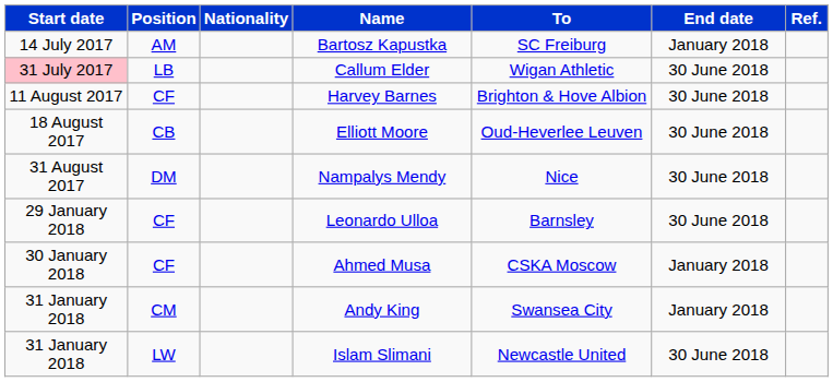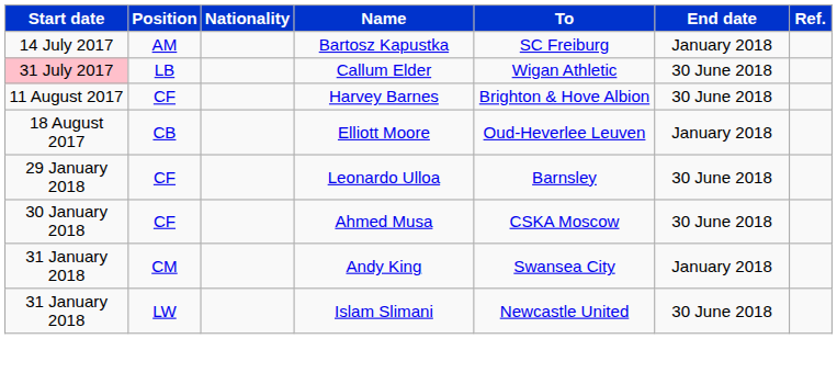 <table class="wikitable" style="text-align:center; font-size:90%; ">
 <tr>
 <th style="background:#03c; color:white; width:100px;">Start date</th>
 <th style="background:#03c; color:white; width:50px;">Position</th>
 <th style="background:#03c; color:white; width:50px;">Nationality</th>
 <th style="background:#03c; color:white; width:150px;">Name</th>
 <th style="background:#03c; color:white; width:150px;">To</th>
 <th style="background:#03c; color:white; width:110px;">End date</th>
 <th style="background:#03c; color:white; width:30px;">Ref.</th>
 </tr>
 <tr>
 <td>14 July 2017</td>
 <td><a href='#'>AM</a></td>
 <td></td>
 <td><a href='#'>Bartosz Kapustka</a></td>
 <td> <a href='#'>SC Freiburg</a></td>
 <td>January 2018</td>
 <td></td>
 </tr>
 <tr>
 <td style="background: pink;">31 July 2017</td>
 <td><a href='#'>LB</a></td>
 <td></td>
 <td><a href='#'>Callum Elder</a></td>
 <td> <a href='#'>Wigan Athletic</a></td>
 <td>30 June 2018</td>
 <td></td>
 </tr>
 <tr>
 <td>11 August 2017</td>
 <td><a href='#'>CF</a></td>
 <td></td>
 <td><a href='#'>Harvey Barnes</a></td>
 <td> <a href='#'>Brighton & Hove Albion</a></td>
 <td>30 June 2018</td>
 <td></td>
 </tr>
 <tr>
 <td>18 August 2017</td>
 <td><a href='#'>CB</a></td>
 <td></td>
 <td><a href='#'>Elliott Moore</a></td>
 <td> <a href='#'>Oud-Heverlee Leuven</a></td>
-<td>30 June 2018</td>
-<td></td>
-</tr>
-<tr>
-<td>31 August 2017</td>
-<td><a href='#'>DM</a></td>
-<td></td>
-<td><a href='#'>Nampalys Mendy</a></td>
-<td> <a href='#'>Nice</a></td>
-<td>30 June 2018</td>
+<td>January 2018</td>
 <td></td>
 </tr>
 <tr>
 <td>29 January 2018</td>
 <td><a href='#'>CF</a></td>
 <td></td>
 <td><a href='#'>Leonardo Ulloa</a></td>
 <td> <a href='#'>Barnsley</a></td>
 <td>30 June 2018</td>
 <td></td>
 </tr>
 <tr>
 <td>30 January 2018</td>
 <td><a href='#'>CF</a></td>
 <td></td>
 <td><a href='#'>Ahmed Musa</a></td>
 <td> <a href='#'>CSKA Moscow</a></td>
-<td>January 2018</td>
+<td>30 June 2018</td>
 <td></td>
 </tr>
 <tr>
 <td>31 January 2018</td>
 <td><a href='#'>CM</a></td>
 <td></td>
 <td><a href='#'>Andy King</a></td>
 <td> <a href='#'>Swansea City</a></td>
 <td>January 2018</td>
 <td></td>
 </tr>
 <tr>
 <td>31 January 2018</td>
 <td><a href='#'>LW</a></td>
 <td></td>
 <td><a href='#'>Islam Slimani</a></td>
 <td> <a href='#'>Newcastle United</a></td>
 <td>30 June 2018</td>
 <td></td>
 </tr>
 </table>
